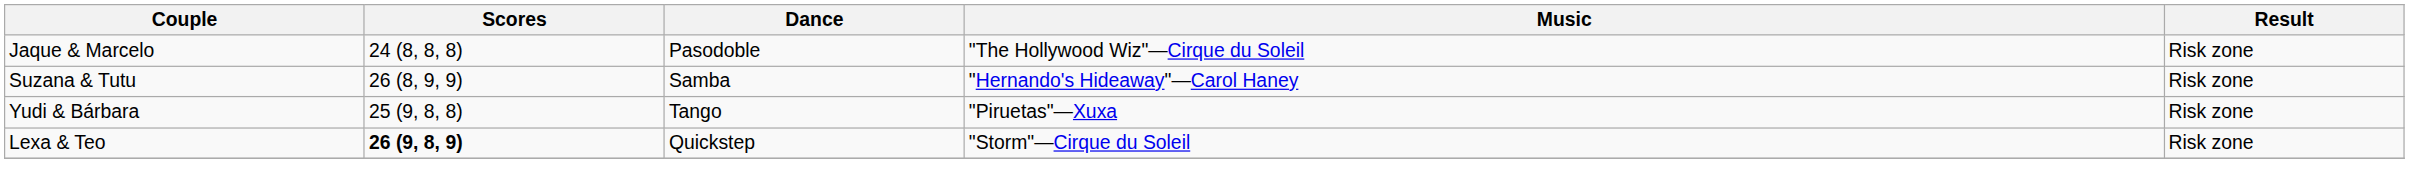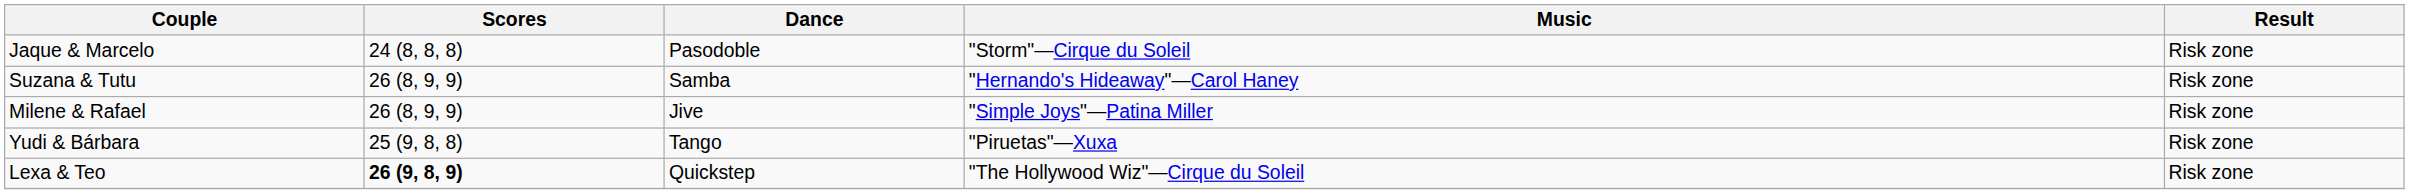 <table class="wikitable sortable" style="width:100%;">
 <tr>
 <th style="width:15.0%;">Couple</th>
 <th style="width:12.5%;">Scores</th>
 <th style="width:12.5%;">Dance</th>
 <th style="width:50.0%;">Music</th>
 <th style="width:10.0%;">Result</th>
 </tr>
 <tr>
 <td>Jaque & Marcelo</td>
 <td>24 (8, 8, 8)</td>
 <td>Pasodoble</td>
-<td>"The Hollywood Wiz"—<a href='#'>Cirque du Soleil</a></td>
+<td>"Storm"—<a href='#'>Cirque du Soleil</a></td>
 <td>Risk zone</td>
 </tr>
 <tr>
 <td>Suzana & Tutu</td>
 <td>26 (8, 9, 9)</td>
 <td>Samba</td>
 <td>"<a href='#'>Hernando's Hideaway</a>"—<a href='#'>Carol Haney</a></td>
+<td>Risk zone</td>
+</tr>
+<tr>
+<td>Milene & Rafael</td>
+<td>26 (8, 9, 9)</td>
+<td>Jive</td>
+<td>"<a href='#'>Simple Joys</a>"—<a href='#'>Patina Miller</a></td>
 <td>Risk zone</td>
 </tr>
 <tr>
 <td>Yudi & Bárbara</td>
 <td>25 (9, 8, 8)</td>
 <td>Tango</td>
 <td>"Piruetas"—<a href='#'>Xuxa</a></td>
 <td>Risk zone</td>
 </tr>
 <tr>
 <td>Lexa & Teo</td>
 <td><strong>26 (9, 8, 9)</strong></td>
 <td>Quickstep</td>
-<td>"Storm"—<a href='#'>Cirque du Soleil</a></td>
+<td>"The Hollywood Wiz"—<a href='#'>Cirque du Soleil</a></td>
 <td>Risk zone</td>
 </tr>
 <tr>
 </tr>
 </table>
